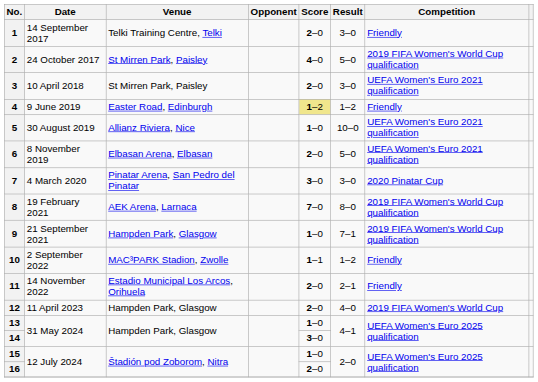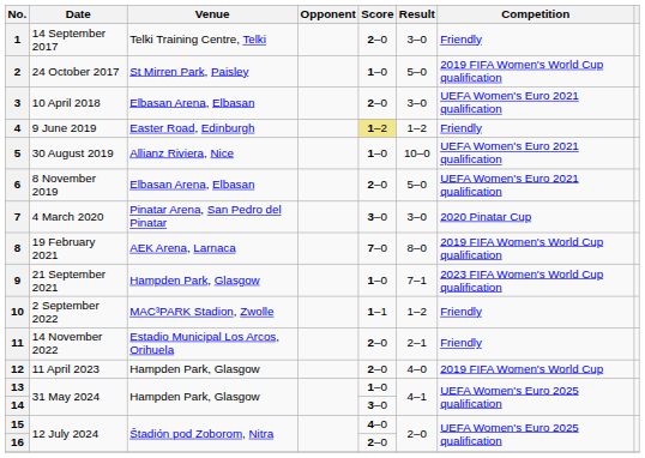 <table class="wikitable sortable">
 <tr>
 <th scope="col">No.</th>
 <th scope="col">Date</th>
 <th scope="col">Venue</th>
 <th scope="col">Opponent</th>
 <th scope="col">Score</th>
 <th scope="col">Result</th>
 <th scope="col">Competition</th>
 <th scope="col" class="unsortable"></th>
 </tr>
 <tr>
 <th scope=row>1</th>
 <td>14 September 2017</td>
 <td>Telki Training Centre, <a href='#'>Telki</a></td>
 <td></td>
 <td align=center><strong>2</strong>–0</td>
 <td align=center>3–0</td>
 <td><a href='#'>Friendly</a></td>
 <td></td>
 </tr>
 <tr>
 <th scope=row>2</th>
 <td>24 October 2017</td>
 <td><a href='#'>St Mirren Park</a>, <a href='#'>Paisley</a></td>
 <td></td>
-<td align=center><strong>4</strong>–0</td>
+<td align=center><strong>1</strong>–0</td>
 <td align=center>5–0</td>
 <td><a href='#'>2019 FIFA Women's World Cup qualification</a></td>
 <td></td>
 </tr>
 <tr>
 <th scope=row>3</th>
 <td>10 April 2018</td>
-<td>St Mirren Park, Paisley</td>
+<td><a href='#'>Elbasan Arena</a>, <a href='#'>Elbasan</a></td>
 <td></td>
 <td align=center><strong>2</strong>–0</td>
 <td align=center>3–0</td>
 <td><a href='#'>UEFA Women's Euro 2021 qualification</a></td>
 <td></td>
 </tr>
 <tr>
 <th scope=row>4</th>
 <td>9 June 2019</td>
 <td><a href='#'>Easter Road</a>, <a href='#'>Edinburgh</a></td>
 <td></td>
 <td align=center style="background: khaki;"><strong>1</strong>–2</td>
 <td align=center>1–2</td>
 <td><a href='#'>Friendly</a></td>
 <td></td>
 </tr>
 <tr>
 <th scope=row>5</th>
 <td>30 August 2019</td>
 <td><a href='#'>Allianz Riviera</a>, <a href='#'>Nice</a></td>
 <td></td>
 <td align=center><strong>1</strong>–0</td>
 <td align=center>10–0</td>
 <td><a href='#'>UEFA Women's Euro 2021 qualification</a></td>
 <td></td>
 </tr>
 <tr>
 <th scope=row>6</th>
 <td>8 November 2019</td>
 <td><a href='#'>Elbasan Arena</a>, <a href='#'>Elbasan</a></td>
 <td></td>
 <td align=center><strong>2</strong>–0</td>
 <td align=center>5–0</td>
 <td><a href='#'>UEFA Women's Euro 2021 qualification</a></td>
 <td></td>
 </tr>
 <tr>
 <th scope=row>7</th>
 <td>4 March 2020</td>
 <td><a href='#'>Pinatar Arena</a>, <a href='#'>San Pedro del Pinatar</a></td>
 <td></td>
 <td align=center><strong>3</strong>–0</td>
 <td align=center>3–0</td>
 <td><a href='#'>2020 Pinatar Cup</a></td>
 <td></td>
 </tr>
 <tr>
 <th scope=row>8</th>
 <td>19 February 2021</td>
 <td><a href='#'>AEK Arena</a>, <a href='#'>Larnaca</a></td>
 <td></td>
 <td align=center><strong>7</strong>–0</td>
 <td align=center>8–0</td>
 <td><a href='#'>2019 FIFA Women's World Cup qualification</a></td>
 <td></td>
 </tr>
 <tr>
 <th scope=row>9</th>
 <td>21 September 2021</td>
 <td><a href='#'>Hampden Park</a>, <a href='#'>Glasgow</a></td>
 <td></td>
 <td align=center><strong>1</strong>–0</td>
 <td align=center>7–1</td>
-<td><a href='#'>2019 FIFA Women's World Cup qualification</a></td>
+<td><a href='#'>2023 FIFA Women's World Cup qualification</a></td>
 <td></td>
 </tr>
 <tr>
 <th scope=row>10</th>
 <td>2 September 2022</td>
 <td><a href='#'>MAC³PARK Stadion</a>, <a href='#'>Zwolle</a></td>
 <td></td>
 <td align=center><strong>1</strong>–1</td>
 <td align=center>1–2</td>
 <td><a href='#'>Friendly</a></td>
 <td></td>
 </tr>
 <tr>
 <th scope=row>11</th>
 <td>14 November 2022</td>
 <td><a href='#'>Estadio Municipal Los Arcos</a>, <a href='#'>Orihuela</a></td>
 <td></td>
 <td align=center><strong>2</strong>–0</td>
 <td align=center>2–1</td>
 <td><a href='#'>Friendly</a></td>
 <td></td>
 </tr>
 <tr>
 <th scope=row>12</th>
 <td>11 April 2023</td>
 <td>Hampden Park, Glasgow</td>
 <td></td>
 <td align=center><strong>2</strong>–0</td>
 <td align=center>4–0</td>
 <td><a href='#'>2019 FIFA Women's World Cup</a></td>
 <td></td>
 </tr>
 <tr>
 <th scope=row>13</th>
 <td rowspan=2>31 May 2024</td>
 <td rowspan=2>Hampden Park, Glasgow</td>
 <td rowspan="2"></td>
 <td align=center><strong>1</strong>–0</td>
 <td rowspan=2 align=center>4–1</td>
 <td rowspan=2><a href='#'>UEFA Women's Euro 2025 qualification</a></td>
 <td rowspan=2></td>
 </tr>
 <tr>
 <th scope=row>14</th>
 <td align=center><strong>3</strong>–0</td>
 </tr>
 <tr>
 <th scope=row>15</th>
 <td rowspan=2>12 July 2024</td>
 <td rowspan=2><a href='#'>Štadión pod Zoborom</a>, <a href='#'>Nitra</a></td>
 <td rowspan="2"></td>
-<td align=center><strong>1</strong>–0</td>
+<td align=center><strong>4</strong>–0</td>
 <td rowspan=2 align=center>2–0</td>
 <td rowspan=2><a href='#'>UEFA Women's Euro 2025 qualification</a></td>
 <td rowspan=2></td>
 </tr>
 <tr>
 <th scope=row>16</th>
 <td align=center><strong>2</strong>–0</td>
 </tr>
 <tr>
 </tr>
 </table>
